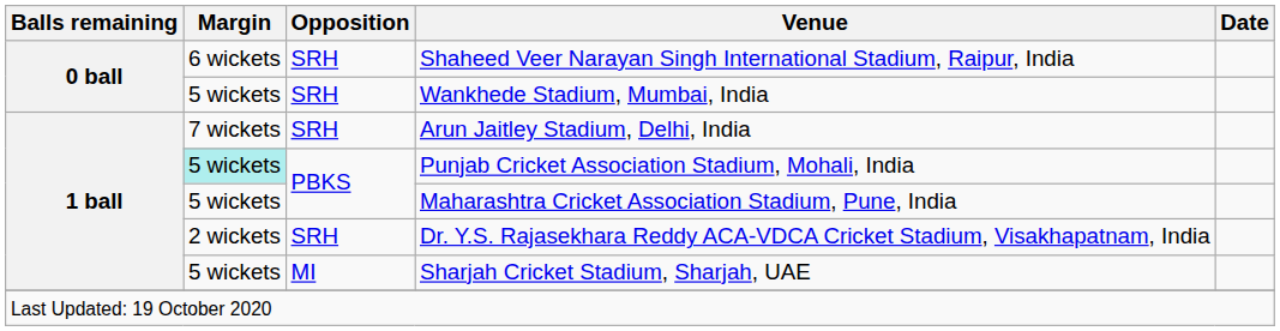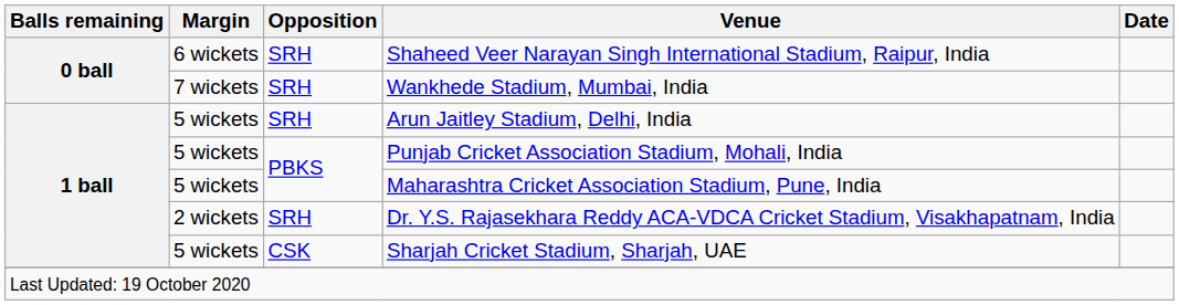 <table class="wikitable">
 <tr>
 <th>Balls remaining</th>
 <th>Margin</th>
 <th>Opposition</th>
 <th>Venue</th>
 <th>Date</th>
 </tr>
 <tr>
 <th rowspan=2>0 ball</th>
 <td>6 wickets</td>
 <td><a href='#'>SRH</a></td>
 <td><a href='#'>Shaheed Veer Narayan Singh International Stadium</a>, <a href='#'>Raipur</a>, India</td>
 <td></td>
 </tr>
 <tr>
-<td>5 wickets</td>
+<td>7 wickets</td>
 <td><a href='#'>SRH</a></td>
 <td><a href='#'>Wankhede Stadium</a>, <a href='#'>Mumbai</a>, India</td>
 <td></td>
 </tr>
 <tr>
 <th rowspan=5>1 ball</th>
-<td>7 wickets</td>
+<td>5 wickets</td>
 <td><a href='#'>SRH</a></td>
 <td><a href='#'>Arun Jaitley Stadium</a>, <a href='#'>Delhi</a>, India</td>
 <td></td>
 </tr>
 <tr>
-<td style="background: paleturquoise;">5 wickets</td>
+<td>5 wickets</td>
 <td rowspan=2><a href='#'>PBKS</a></td>
 <td><a href='#'>Punjab Cricket Association Stadium</a>, <a href='#'>Mohali</a>, India</td>
 <td></td>
 </tr>
 <tr>
 <td>5 wickets</td>
 <td><a href='#'>Maharashtra Cricket Association Stadium</a>, <a href='#'>Pune</a>, India</td>
 <td></td>
 </tr>
 <tr>
 <td>2 wickets</td>
 <td><a href='#'>SRH</a></td>
 <td><a href='#'>Dr. Y.S. Rajasekhara Reddy ACA-VDCA Cricket Stadium</a>, <a href='#'>Visakhapatnam</a>, India</td>
 <td></td>
 </tr>
 <tr>
 <td>5 wickets</td>
-<td><a href='#'>MI</a></td>
+<td><a href='#'>CSK</a></td>
 <td><a href='#'>Sharjah Cricket Stadium</a>, <a href='#'>Sharjah</a>, UAE</td>
 <td></td>
 </tr>
 <tr>
 </tr>
 <tr class=sortbottom>
 <td colspan=5><small>Last Updated: 19 October 2020</small></td>
 </tr>
 </table>
